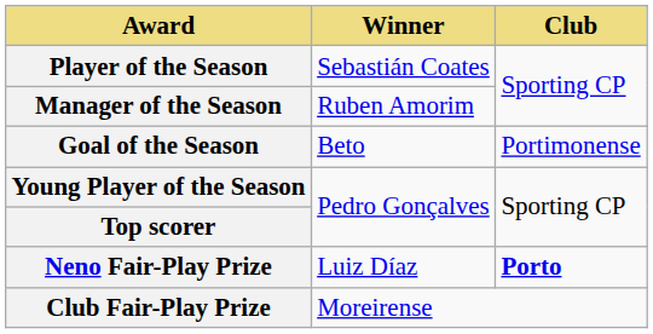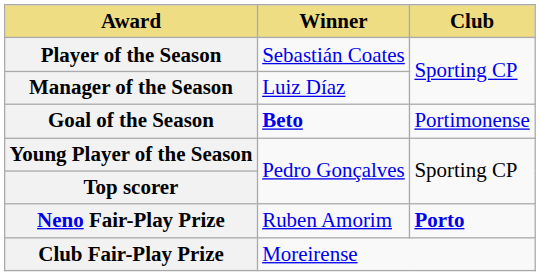 <table class="wikitable">
 <tr>
 <th style="background-color: #eedd82"><strong>Award</strong></th>
 <th style="background-color: #eedd82"><strong>Winner</strong></th>
 <th style="background-color: #eedd82">Club</th>
 </tr>
 <tr>
 <th><strong>Player of the Season</strong></th>
 <td> <a href='#'>Sebastián Coates</a></td>
 <td rowspan="2"><a href='#'>Sporting CP</a></td>
 </tr>
 <tr>
 <th><strong>Manager of the Season</strong></th>
-<td> <a href='#'>Ruben Amorim</a></td>
+<td> <a href='#'>Luiz Díaz</a></td>
 </tr>
 <tr>
 <th><strong>Goal of the Season</strong></th>
-<td> <a href='#'>Beto</a></td>
+<td><strong> <a href='#'>Beto</a></strong></td>
 <td colspan="2"><a href='#'>Portimonense</a></td>
 </tr>
 <tr>
 <th><strong>Young Player of the Season</strong></th>
 <td rowspan="2"> <a href='#'>Pedro Gonçalves</a></td>
 <td rowspan="2">Sporting CP</td>
 </tr>
 <tr>
 <th><strong>Top scorer</strong></th>
 </tr>
 <tr>
 <th><strong><a href='#'>Neno</a> Fair-Play Prize</strong></th>
-<td> <a href='#'>Luiz Díaz</a></td>
+<td> <a href='#'>Ruben Amorim</a></td>
 <td><strong><a href='#'>Porto</a></strong></td>
 </tr>
 <tr>
 <th><strong>Club Fair-Play Prize</strong></th>
 <td colspan="2"><a href='#'>Moreirense</a></td>
 </tr>
 </table>
